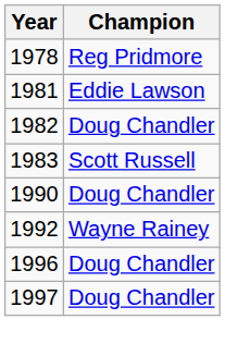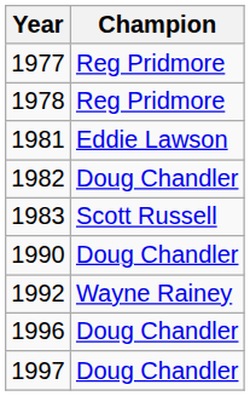 <table class="wikitable">
 <tr>
 <th>Year</th>
 <th>Champion</th>
+</tr>
+<tr>
+<td>1977</td>
+<td> <a href='#'>Reg Pridmore</a></td>
 </tr>
 <tr>
 <td>1978</td>
 <td> <a href='#'>Reg Pridmore</a></td>
 </tr>
 <tr>
 <td>1981</td>
 <td> <a href='#'>Eddie Lawson</a></td>
 </tr>
 <tr>
 <td>1982</td>
 <td> <a href='#'>Doug Chandler</a></td>
 </tr>
 <tr>
 <td>1983</td>
 <td> <a href='#'>Scott Russell</a></td>
 </tr>
 <tr>
 <td>1990</td>
 <td> <a href='#'>Doug Chandler</a></td>
 </tr>
 <tr>
 <td>1992</td>
 <td> <a href='#'>Wayne Rainey</a></td>
 </tr>
 <tr>
 <td>1996</td>
 <td> <a href='#'>Doug Chandler</a></td>
 </tr>
 <tr>
 <td>1997</td>
 <td> <a href='#'>Doug Chandler</a></td>
 </tr>
 </table>
